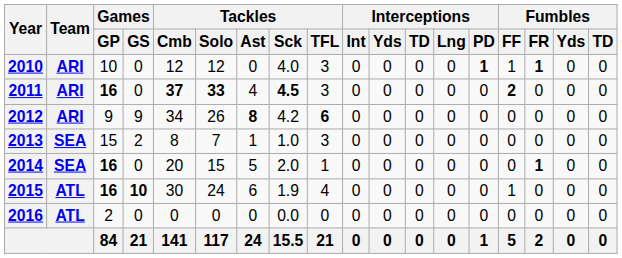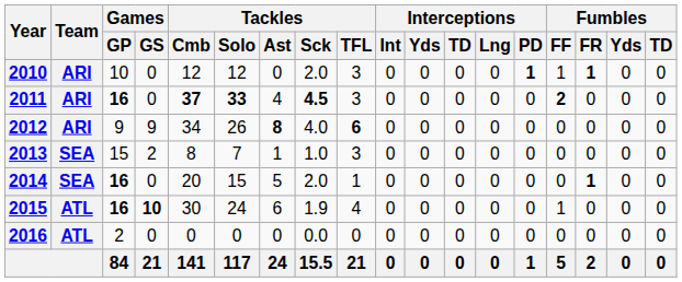 <table class="wikitable" style="text-align:center">
 <tr>
 <th rowspan="2">Year</th>
 <th rowspan="2">Team</th>
 <th colspan="2">Games</th>
 <th colspan="5">Tackles</th>
 <th colspan="5">Interceptions</th>
 <th colspan="4">Fumbles</th>
 </tr>
 <tr>
 <th>GP</th>
 <th>GS</th>
 <th>Cmb</th>
 <th>Solo</th>
 <th>Ast</th>
 <th>Sck</th>
 <th>TFL</th>
 <th>Int</th>
 <th>Yds</th>
 <th>TD</th>
 <th>Lng</th>
 <th>PD</th>
 <th>FF</th>
 <th>FR</th>
 <th>Yds</th>
 <th>TD</th>
 </tr>
 <tr>
 <th><a href='#'>2010</a></th>
 <th><a href='#'>ARI</a></th>
 <td>10</td>
 <td>0</td>
 <td>12</td>
 <td>12</td>
 <td>0</td>
-<td>4.0</td>
+<td>2.0</td>
 <td>3</td>
 <td>0</td>
 <td>0</td>
 <td>0</td>
 <td>0</td>
 <td><strong>1</strong></td>
 <td>1</td>
 <td><strong>1</strong></td>
 <td>0</td>
 <td>0</td>
 </tr>
 <tr>
 <th><a href='#'>2011</a></th>
 <th><a href='#'>ARI</a></th>
 <td><strong>16</strong></td>
 <td>0</td>
 <td><strong>37</strong></td>
 <td><strong>33</strong></td>
 <td>4</td>
 <td><strong>4.5</strong></td>
 <td>3</td>
 <td>0</td>
 <td>0</td>
 <td>0</td>
 <td>0</td>
 <td>0</td>
 <td><strong>2</strong></td>
 <td>0</td>
 <td>0</td>
 <td>0</td>
 </tr>
 <tr>
 <th><a href='#'>2012</a></th>
 <th><a href='#'>ARI</a></th>
 <td>9</td>
 <td>9</td>
 <td>34</td>
 <td>26</td>
 <td><strong>8</strong></td>
-<td>4.2</td>
+<td>4.0</td>
 <td><strong>6</strong></td>
 <td>0</td>
 <td>0</td>
 <td>0</td>
 <td>0</td>
 <td>0</td>
 <td>0</td>
 <td>0</td>
 <td>0</td>
 <td>0</td>
 </tr>
 <tr>
 <th><a href='#'>2013</a></th>
 <th><a href='#'>SEA</a></th>
 <td>15</td>
 <td>2</td>
 <td>8</td>
 <td>7</td>
 <td>1</td>
 <td>1.0</td>
 <td>3</td>
 <td>0</td>
 <td>0</td>
 <td>0</td>
 <td>0</td>
 <td>0</td>
 <td>0</td>
 <td>0</td>
 <td>0</td>
 <td>0</td>
 </tr>
 <tr>
 <th><a href='#'>2014</a></th>
 <th><a href='#'>SEA</a></th>
 <td><strong>16</strong></td>
 <td>0</td>
 <td>20</td>
 <td>15</td>
 <td>5</td>
 <td>2.0</td>
 <td>1</td>
 <td>0</td>
 <td>0</td>
 <td>0</td>
 <td>0</td>
 <td>0</td>
 <td>0</td>
 <td><strong>1</strong></td>
 <td>0</td>
 <td>0</td>
 </tr>
 <tr>
 <th><a href='#'>2015</a></th>
 <th><a href='#'>ATL</a></th>
 <td><strong>16</strong></td>
 <td><strong>10</strong></td>
 <td>30</td>
 <td>24</td>
 <td>6</td>
 <td>1.9</td>
 <td>4</td>
 <td>0</td>
 <td>0</td>
 <td>0</td>
 <td>0</td>
 <td>0</td>
 <td>1</td>
 <td>0</td>
 <td>0</td>
 <td>0</td>
 </tr>
 <tr>
 <th><a href='#'>2016</a></th>
 <th><a href='#'>ATL</a></th>
 <td>2</td>
 <td>0</td>
 <td>0</td>
 <td>0</td>
 <td>0</td>
 <td>0.0</td>
 <td>0</td>
 <td>0</td>
 <td>0</td>
 <td>0</td>
 <td>0</td>
 <td>0</td>
 <td>0</td>
 <td>0</td>
 <td>0</td>
 <td>0</td>
 </tr>
 <tr>
 <th colspan="2"></th>
 <th>84</th>
 <th>21</th>
 <th>141</th>
 <th>117</th>
 <th>24</th>
 <th>15.5</th>
 <th>21</th>
 <th>0</th>
 <th>0</th>
 <th>0</th>
 <th>0</th>
 <th>1</th>
 <th>5</th>
 <th>2</th>
 <th>0</th>
 <th>0</th>
 </tr>
 </table>
